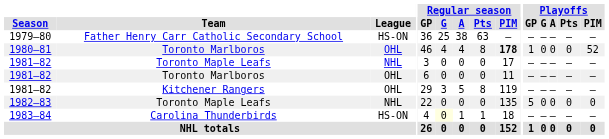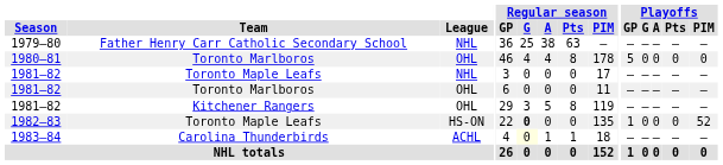 <table border="0" cellpadding="1" cellspacing="0" style="text-align:center; width:60em">
 <tr bgcolor="#e0e0e0">
 <th colspan="3" bgcolor="#ffffff"></th>
 <th rowspan="100" bgcolor="#ffffff"></th>
 <th colspan="5"><a href='#'>Regular season</a></th>
 <th rowspan="100" bgcolor="#ffffff"></th>
 <th colspan="5"><a href='#'>Playoffs</a></th>
 </tr>
 <tr bgcolor="#e0e0e0">
 <th><a href='#'>Season</a></th>
 <th>Team</th>
 <th>League</th>
 <th>GP</th>
 <th><a href='#'>G</a></th>
 <th><a href='#'>A</a></th>
 <th><a href='#'>Pts</a></th>
 <th><a href='#'>PIM</a></th>
 <th>GP</th>
 <th>G</th>
 <th>A</th>
 <th>Pts</th>
 <th>PIM</th>
 </tr>
 <tr>
 <td>1979–80</td>
 <td><a href='#'>Father Henry Carr Catholic Secondary School</a></td>
-<td>HS-ON</td>
+<td><a href='#'>NHL</a></td>
 <td>36</td>
 <td>25</td>
 <td>38</td>
 <td>63</td>
 <td>—</td>
 <td>—</td>
 <td>—</td>
 <td>—</td>
 <td>—</td>
 <td>—</td>
 </tr>
 <tr bgcolor="#f0f0f0">
 <td><a href='#'>1980–81</a></td>
 <td><a href='#'>Toronto Marlboros</a></td>
 <td><a href='#'>OHL</a></td>
 <td>46</td>
 <td>4</td>
 <td>4</td>
 <td>8</td>
-<td><strong>178</strong></td>
-<td>1</td>
+<td>178</td>
+<td>5</td>
 <td>0</td>
 <td>0</td>
 <td>0</td>
-<td>52</td>
+<td>0</td>
 </tr>
 <tr>
 <td><a href='#'>1981–82</a></td>
 <td><a href='#'>Toronto Maple Leafs</a></td>
 <td><a href='#'>NHL</a></td>
 <td>3</td>
 <td>0</td>
 <td>0</td>
 <td>0</td>
 <td>17</td>
 <td>—</td>
 <td>—</td>
 <td>—</td>
 <td>—</td>
 <td>—</td>
 </tr>
 <tr bgcolor="#f0f0f0">
 <td><a href='#'>1981–82</a></td>
 <td>Toronto Marlboros</td>
 <td>OHL</td>
 <td>6</td>
 <td>0</td>
 <td>0</td>
 <td>0</td>
 <td>11</td>
 <td>—</td>
 <td>—</td>
 <td>—</td>
 <td>—</td>
 <td>—</td>
 </tr>
 <tr>
 <td>1981–82</td>
 <td><a href='#'>Kitchener Rangers</a></td>
 <td>OHL</td>
 <td>29</td>
 <td>3</td>
 <td>5</td>
 <td>8</td>
 <td>119</td>
 <td>—</td>
 <td>—</td>
 <td>—</td>
 <td>—</td>
 <td>—</td>
 </tr>
 <tr bgcolor="#f0f0f0">
 <td><a href='#'>1982–83</a></td>
 <td>Toronto Maple Leafs</td>
-<td>NHL</td>
+<td>HS-ON</td>
 <td>22</td>
+<td><strong>0</strong></td>
+<td>0</td>
+<td>0</td>
+<td>135</td>
+<td>1</td>
 <td>0</td>
 <td>0</td>
 <td>0</td>
-<td>135</td>
-<td>5</td>
-<td>0</td>
-<td>0</td>
-<td>0</td>
-<td>0</td>
+<td>52</td>
 </tr>
 <tr>
 <td><a href='#'>1983–84</a></td>
 <td><a href='#'>Carolina Thunderbirds</a></td>
-<td>HS-ON</td>
+<td><a href='#'>ACHL</a></td>
 <td>4</td>
 <td style="background: lightyellow;">0</td>
 <td>1</td>
 <td>1</td>
 <td>18</td>
 <td>—</td>
 <td>—</td>
 <td>—</td>
 <td>—</td>
 <td>—</td>
 </tr>
 <tr bgcolor="#e0e0e0">
 <th colspan="3">NHL totals</th>
 <th>26</th>
 <th>0</th>
 <th>0</th>
 <th>0</th>
 <th>152</th>
 <th>1</th>
 <th>0</th>
 <th>0</th>
 <th>0</th>
 <th>0</th>
 </tr>
 </table>
